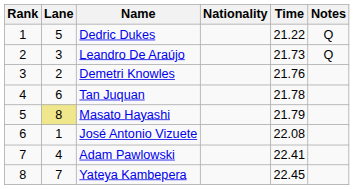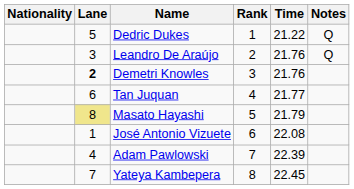 <table class="wikitable sortable" style="text-align:center">
 <tr>
-<th>Rank</th>
+<th>Nationality</th>
 <th>Lane</th>
 <th>Name</th>
-<th>Nationality</th>
+<th>Rank</th>
 <th>Time</th>
 <th>Notes</th>
 </tr>
 <tr>
-<td align=center>1</td>
+<td align=left></td>
 <td align=center>5</td>
 <td align=left><a href='#'>Dedric Dukes</a></td>
-<td align=left></td>
+<td align=center>1</td>
 <td>21.22</td>
 <td>Q</td>
 </tr>
 <tr>
-<td align=center>2</td>
+<td align=left></td>
 <td align=center>3</td>
 <td align=left><a href='#'>Leandro De Araújo</a></td>
-<td align=left></td>
-<td>21.73</td>
+<td align=center>2</td>
+<td>21.76</td>
 <td>Q</td>
 </tr>
 <tr>
+<td align=left></td>
+<td align=center><strong>2</strong></td>
+<td align=left><a href='#'>Demetri Knowles</a></td>
 <td align=center>3</td>
-<td align=center>2</td>
-<td align=left><a href='#'>Demetri Knowles</a></td>
-<td align=left></td>
 <td>21.76</td>
 <td></td>
 </tr>
 <tr>
-<td align=center>4</td>
+<td align=left></td>
 <td align=center>6</td>
 <td align=left><a href='#'>Tan Juquan</a></td>
-<td align=left></td>
-<td>21.78</td>
+<td align=center>4</td>
+<td>21.77</td>
 <td></td>
 </tr>
 <tr>
-<td align=center>5</td>
+<td align=left></td>
 <td align=center style="background: khaki;">8</td>
 <td align=left><a href='#'>Masato Hayashi</a></td>
-<td align=left></td>
+<td align=center>5</td>
 <td>21.79</td>
 <td></td>
 </tr>
 <tr>
-<td align=center>6</td>
+<td align=left></td>
 <td align=center>1</td>
 <td align=left><a href='#'>José Antonio Vizuete</a></td>
-<td align=left></td>
+<td align=center>6</td>
 <td>22.08</td>
 <td></td>
 </tr>
 <tr>
-<td align=center>7</td>
+<td align=left></td>
 <td align=center>4</td>
 <td align=left><a href='#'>Adam Pawlowski</a></td>
-<td align=left></td>
-<td>22.41</td>
+<td align=center>7</td>
+<td>22.39</td>
 <td></td>
 </tr>
 <tr>
-<td align=center>8</td>
+<td align=left></td>
 <td align=center>7</td>
 <td align=left><a href='#'>Yateya Kambepera</a></td>
-<td align=left></td>
+<td align=center>8</td>
 <td>22.45</td>
 <td></td>
 </tr>
 </table>
